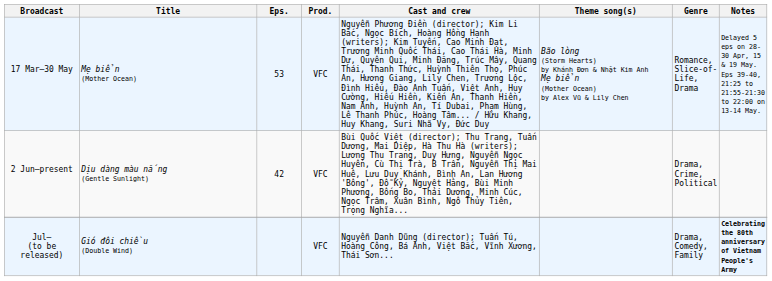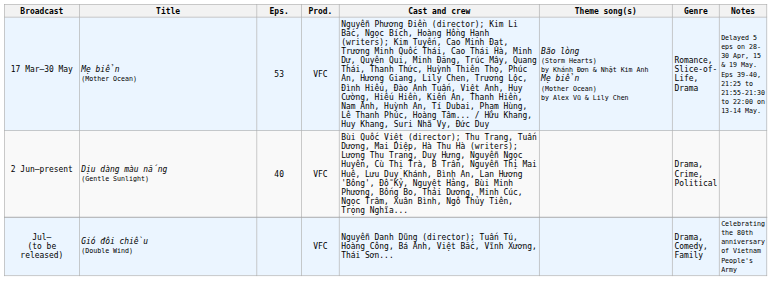 <table class="wikitable sortable">
 <tr>
 <th style="width:10%;">Broadcast</th>
 <th style="width:24%;">Title</th>
 <th style="width:6%;">Eps.</th>
 <th style="width:5%;">Prod.</th>
 <th style="width:27%;">Cast and crew</th>
 <th style="width:18%;">Theme song(s)</th>
 <th style="width:5%;">Genre</th>
 <th style="width:5%;">Notes</th>
 </tr>
 <tr ---- bgcolor="#ebf5ff">
 <td style="text-align:center;">17 Mar–30 May<br><br></td>
 <td><em>Mẹ biển</em><br><small>(Mother Ocean)</small></td>
 <td style="text-align:center;">53</td>
 <td style="text-align:center;">VFC</td>
 <td>Nguyễn Phương Điền (director); Kim Li Bắc, Ngọc Bích, Hoàng Hồng Hạnh (writers); Kim Tuyến, Cao Minh Đạt, Trương Minh Quốc Thái, Cao Thái Hà, Minh Dự, Quyên Qui, Minh Đăng, Trúc Mây, Quang Thái, Thanh Thức, Huỳnh Thiên Thọ, Phúc An, Hương Giang, Lily Chen, Trương Lộc, Đình Hiếu, Đào Anh Tuấn, Việt Anh, Huy Cường, Hiếu Hiền, Kiến An, Thanh Hiền, Nam Anh, Huỳnh An, Tí Dubai, Phạm Hùng, Lê Thanh Phúc, Hoàng Tâm... / Hữu Khang, Huy Khang, Suri Nhã Vy, Đức Duy</td>
 <td><em>Bão lòng</em><br><small>(Storm Hearts)<br> by Khánh Đơn & Nhật Kim Anh</small><br><em>Mẹ biển</em><br><small>(Mother Ocean)<br> by Alex Vũ & Lily Chen</small></td>
 <td>Romance, Slice-of-Life, Drama</td>
 <td><small>Delayed 5 eps on 28-30 Apr, 15 & 19 May.</small><br><small>Eps 39-40, 21:25 to 21:55-21:30 to 22:00 on 13-14 May.</small></td>
 </tr>
 <tr>
 <td style="text-align:center;">2 Jun–present<br><br></td>
 <td><em>Dịu dàng màu nắng</em><br><small>(Gentle Sunlight)</small></td>
-<td style="text-align:center;">42</td>
+<td style="text-align:center;">40</td>
 <td style="text-align:center;">VFC</td>
 <td>Bùi Quốc Việt (director); Thu Trang, Tuấn Dương, Mai Diệp, Hà Thu Hà (writers); Lương Thu Trang, Duy Hưng, Nguyễn Ngọc Huyền, Cù Thị Trà, B Trần, Nguyễn Thị Mai Huê, Lưu Duy Khánh, Bình An, Lan Hương 'Bông', Đỗ Kỷ, Nguyệt Hằng, Bùi Minh Phương, Bống Bo, Thái Dương, Minh Cúc, Ngọc Trâm, Xuân Bình, Ngô Thủy Tiên, Trọng Nghĩa...</td>
 <td></td>
 <td>Drama, Crime, Political</td>
 <td></td>
 </tr>
 <tr>
 </tr>
 <tr ---- bgcolor="#ebf5ff">
 <td style="text-align:center;">Jul–<br>(to be released)</td>
 <td><em>Gió đôi chiều</em><br><small>(Double Wind)</small></td>
 <td style="text-align:center;"></td>
 <td style="text-align:center;">VFC</td>
 <td>Nguyễn Danh Dũng (director); Tuấn Tú, Hoàng Công, Bá Anh, Việt Bắc, Vĩnh Xương, Thái Sơn...</td>
 <td></td>
 <td>Drama, Comedy, Family</td>
-<td><strong><small>Celebrating the 80th anniversary of Vietnam People's Army</small></strong></td>
+<td><small>Celebrating the 80th anniversary of Vietnam People's Army</small></td>
 </tr>
 </table>
